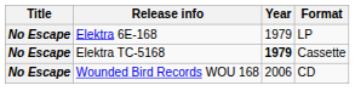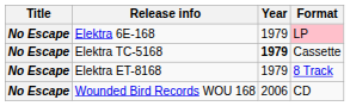 <table class="wikitable plainrowheaders sortable">
 <tr>
 <th scope="col">Title</th>
 <th scope="col">Release info</th>
 <th scope="col">Year</th>
 <th scope="col" class="unsortable">Format</th>
 </tr>
 <tr>
 <th scope="row"><em>No Escape</em></th>
 <td><a href='#'>Elektra</a> 6E-168</td>
 <td>1979</td>
-<td>LP</td>
+<td style="background: pink;">LP</td>
 </tr>
 <tr>
 <th scope="row"><em>No Escape</em></th>
 <td>Elektra TC-5168</td>
 <td><strong>1979</strong></td>
 <td>Cassette</td>
 </tr>
 <tr>
 <th scope="row"><em>No Escape</em></th>
+<td>Elektra ET-8168</td>
+<td>1979</td>
+<td><a href='#'>8 Track</a> </td>
+</tr>
+<tr>
+<th scope="row"><em>No Escape</em></th>
 <td><a href='#'>Wounded Bird Records</a> WOU 168</td>
 <td>2006</td>
 <td>CD</td>
 </tr>
 </table>
